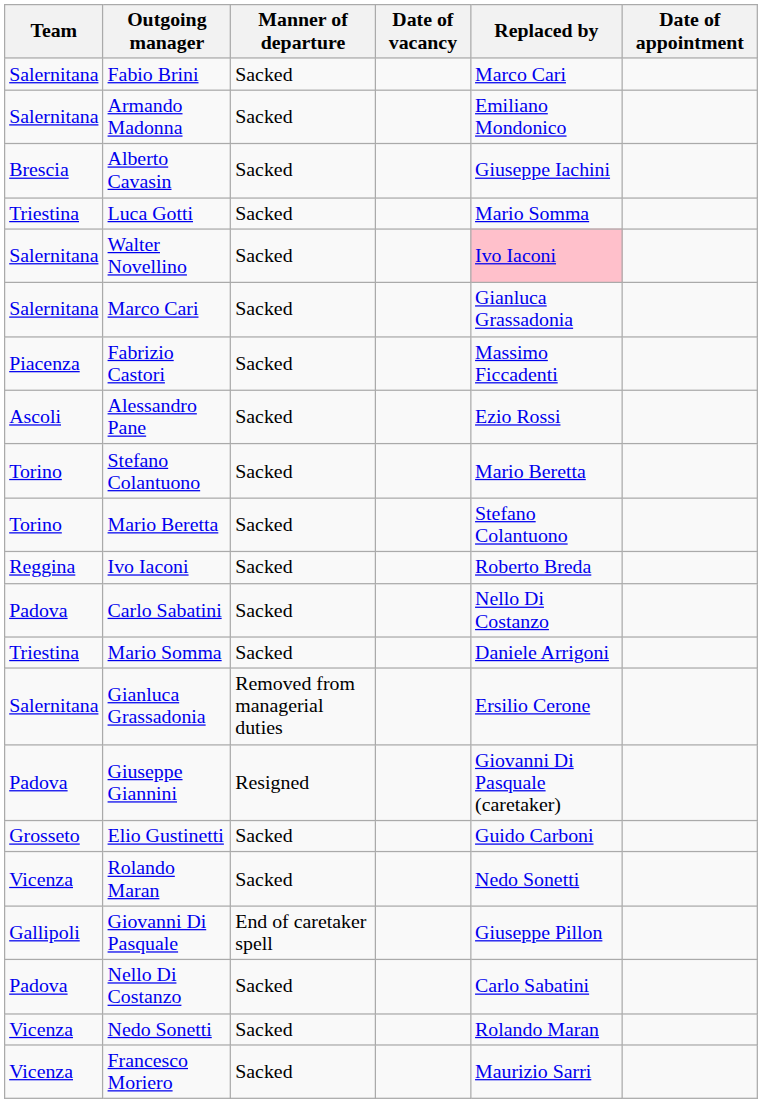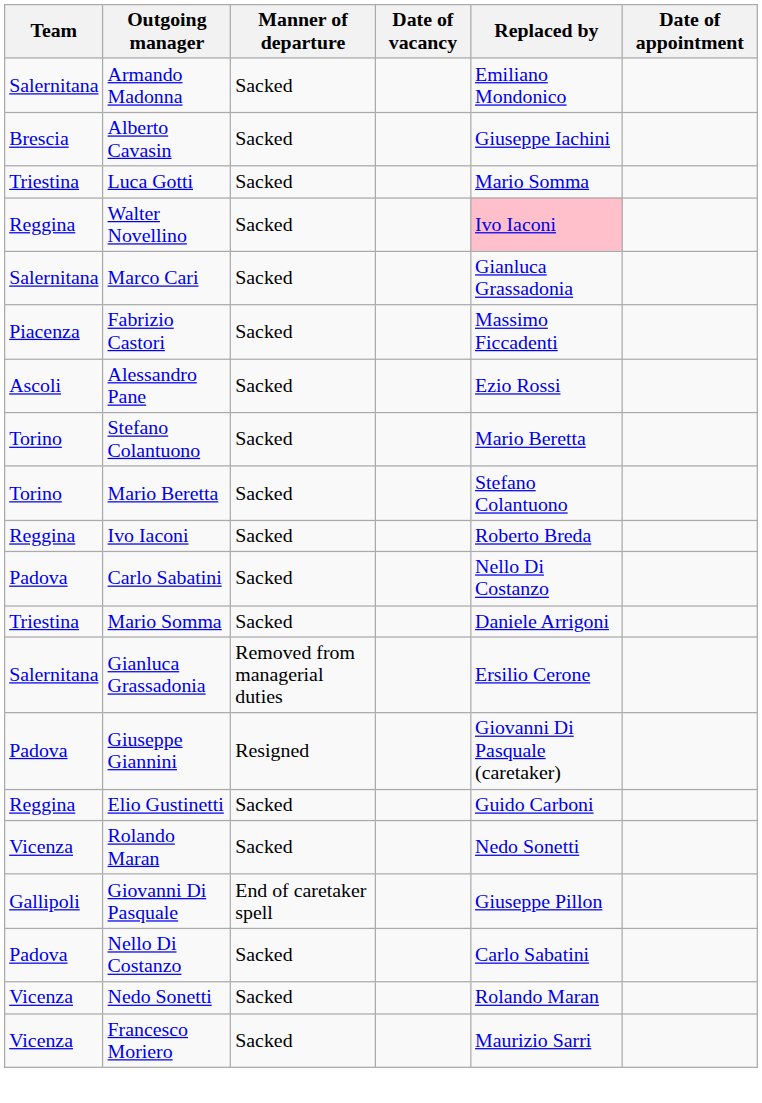 <table class="wikitable sortable">
 <tr>
 <th>Team</th>
 <th>Outgoing manager</th>
 <th>Manner of departure</th>
 <th>Date of vacancy</th>
 <th>Replaced by</th>
 <th>Date of appointment</th>
-</tr>
-<tr>
-<td><a href='#'>Salernitana</a></td>
-<td><a href='#'>Fabio Brini</a></td>
-<td>Sacked</td>
-<td></td>
-<td><a href='#'>Marco Cari</a></td>
-<td></td>
 </tr>
 <tr>
 <td><a href='#'>Salernitana</a></td>
 <td><a href='#'>Armando Madonna</a></td>
 <td>Sacked</td>
 <td></td>
 <td><a href='#'>Emiliano Mondonico</a></td>
 <td></td>
 </tr>
 <tr>
 <td><a href='#'>Brescia</a></td>
 <td><a href='#'>Alberto Cavasin</a></td>
 <td>Sacked</td>
 <td></td>
 <td><a href='#'>Giuseppe Iachini</a></td>
 <td></td>
 </tr>
 <tr>
 <td><a href='#'>Triestina</a></td>
 <td><a href='#'>Luca Gotti</a></td>
 <td>Sacked</td>
 <td></td>
 <td><a href='#'>Mario Somma</a></td>
 <td></td>
 </tr>
 <tr>
-<td><a href='#'>Salernitana</a></td>
+<td><a href='#'>Reggina</a></td>
 <td><a href='#'>Walter Novellino</a></td>
 <td>Sacked</td>
 <td></td>
 <td style="background: pink;"><a href='#'>Ivo Iaconi</a></td>
 <td></td>
 </tr>
 <tr>
 <td><a href='#'>Salernitana</a></td>
 <td><a href='#'>Marco Cari</a></td>
 <td>Sacked</td>
 <td></td>
 <td><a href='#'>Gianluca Grassadonia</a></td>
 <td></td>
 </tr>
 <tr>
 <td><a href='#'>Piacenza</a></td>
 <td><a href='#'>Fabrizio Castori</a></td>
 <td>Sacked</td>
 <td></td>
 <td><a href='#'>Massimo Ficcadenti</a></td>
 <td></td>
 </tr>
 <tr>
 <td><a href='#'>Ascoli</a></td>
 <td><a href='#'>Alessandro Pane</a></td>
 <td>Sacked</td>
 <td></td>
 <td><a href='#'>Ezio Rossi</a></td>
 <td></td>
 </tr>
 <tr>
 <td><a href='#'>Torino</a></td>
 <td><a href='#'>Stefano Colantuono</a></td>
 <td>Sacked</td>
 <td></td>
 <td><a href='#'>Mario Beretta</a></td>
 <td></td>
 </tr>
 <tr>
 <td><a href='#'>Torino</a></td>
 <td><a href='#'>Mario Beretta</a></td>
 <td>Sacked</td>
 <td></td>
 <td><a href='#'>Stefano Colantuono</a></td>
 <td></td>
 </tr>
 <tr>
 <td><a href='#'>Reggina</a></td>
 <td><a href='#'>Ivo Iaconi</a></td>
 <td>Sacked</td>
 <td></td>
 <td><a href='#'>Roberto Breda</a></td>
 <td></td>
 </tr>
 <tr>
 <td><a href='#'>Padova</a></td>
 <td><a href='#'>Carlo Sabatini</a></td>
 <td>Sacked</td>
 <td></td>
 <td><a href='#'>Nello Di Costanzo</a></td>
 <td></td>
 </tr>
 <tr>
 <td><a href='#'>Triestina</a></td>
 <td><a href='#'>Mario Somma</a></td>
 <td>Sacked</td>
 <td></td>
 <td><a href='#'>Daniele Arrigoni</a></td>
 <td></td>
 </tr>
 <tr>
 <td><a href='#'>Salernitana</a></td>
 <td><a href='#'>Gianluca Grassadonia</a></td>
 <td>Removed from managerial duties</td>
 <td></td>
 <td><a href='#'>Ersilio Cerone</a></td>
 <td></td>
 </tr>
 <tr>
 <td><a href='#'>Padova</a></td>
 <td><a href='#'>Giuseppe Giannini</a></td>
 <td>Resigned</td>
 <td></td>
 <td><a href='#'>Giovanni Di Pasquale</a> (caretaker)</td>
 <td></td>
 </tr>
 <tr>
-<td><a href='#'>Grosseto</a></td>
+<td><a href='#'>Reggina</a></td>
 <td><a href='#'>Elio Gustinetti</a></td>
 <td>Sacked</td>
 <td></td>
 <td><a href='#'>Guido Carboni</a></td>
 <td></td>
 </tr>
 <tr>
 <td><a href='#'>Vicenza</a></td>
 <td><a href='#'>Rolando Maran</a></td>
 <td>Sacked</td>
 <td></td>
 <td><a href='#'>Nedo Sonetti</a></td>
 <td></td>
 </tr>
 <tr>
 <td><a href='#'>Gallipoli</a></td>
 <td><a href='#'>Giovanni Di Pasquale</a></td>
 <td>End of caretaker spell</td>
 <td></td>
 <td><a href='#'>Giuseppe Pillon</a></td>
 <td></td>
 </tr>
 <tr>
 <td><a href='#'>Padova</a></td>
 <td><a href='#'>Nello Di Costanzo</a></td>
 <td>Sacked</td>
 <td></td>
 <td><a href='#'>Carlo Sabatini</a></td>
 <td></td>
 </tr>
 <tr>
 <td><a href='#'>Vicenza</a></td>
 <td><a href='#'>Nedo Sonetti</a></td>
 <td>Sacked</td>
 <td></td>
 <td><a href='#'>Rolando Maran</a></td>
 <td></td>
 </tr>
 <tr>
 <td><a href='#'>Vicenza</a></td>
 <td><a href='#'>Francesco Moriero</a></td>
 <td>Sacked</td>
 <td></td>
 <td><a href='#'>Maurizio Sarri</a></td>
 <td></td>
 </tr>
 </table>
